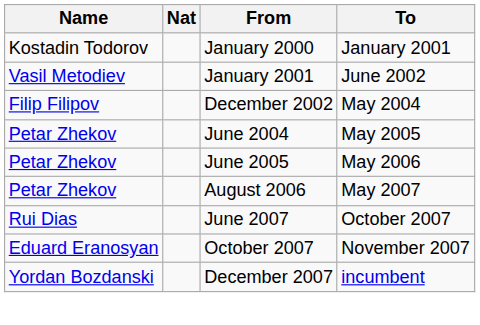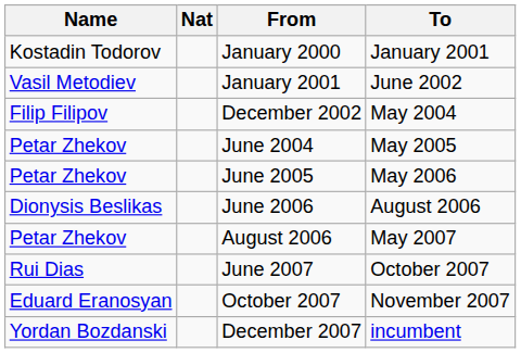 <table class="wikitable" style="text-align: center">
 <tr>
 <th rowspan="1">Name</th>
 <th rowspan="1">Nat</th>
 <th rowspan="1">From</th>
 <th rowspan="1">To</th>
 </tr>
 <tr>
 <td align=left>Kostadin Todorov</td>
 <td></td>
 <td align=left>January 2000</td>
 <td align=left>January 2001</td>
 </tr>
 <tr>
 <td align=left><a href='#'>Vasil Metodiev</a></td>
 <td></td>
 <td align=left>January 2001</td>
 <td align=left>June 2002</td>
 </tr>
 <tr>
 <td align=left><a href='#'>Filip Filipov</a></td>
 <td></td>
 <td align=left>December 2002</td>
 <td align=left>May 2004</td>
 </tr>
 <tr>
 <td align=left><a href='#'>Petar Zhekov</a></td>
 <td></td>
 <td align=left>June 2004</td>
 <td align=left>May 2005</td>
 </tr>
 <tr>
 <td align=left><a href='#'>Petar Zhekov</a></td>
 <td></td>
 <td align=left>June 2005</td>
 <td align=left>May 2006</td>
 </tr>
 <tr>
+<td align=left><a href='#'>Dionysis Beslikas</a></td>
+<td></td>
+<td align=left>June 2006</td>
+<td align=left>August 2006</td>
+</tr>
+<tr>
 <td align=left><a href='#'>Petar Zhekov</a></td>
 <td></td>
 <td align=left>August 2006</td>
 <td align=left>May 2007</td>
 </tr>
 <tr>
 <td align=left><a href='#'>Rui Dias</a></td>
 <td></td>
 <td align=left>June 2007</td>
 <td align=left>October 2007</td>
 </tr>
 <tr>
 <td align=left><a href='#'>Eduard Eranosyan</a></td>
 <td></td>
 <td align=left>October 2007</td>
 <td align=left>November 2007</td>
 </tr>
 <tr>
 <td align=left><a href='#'>Yordan Bozdanski</a></td>
 <td></td>
 <td align=left>December 2007</td>
 <td align=left><a href='#'>incumbent</a></td>
 </tr>
 </table>
